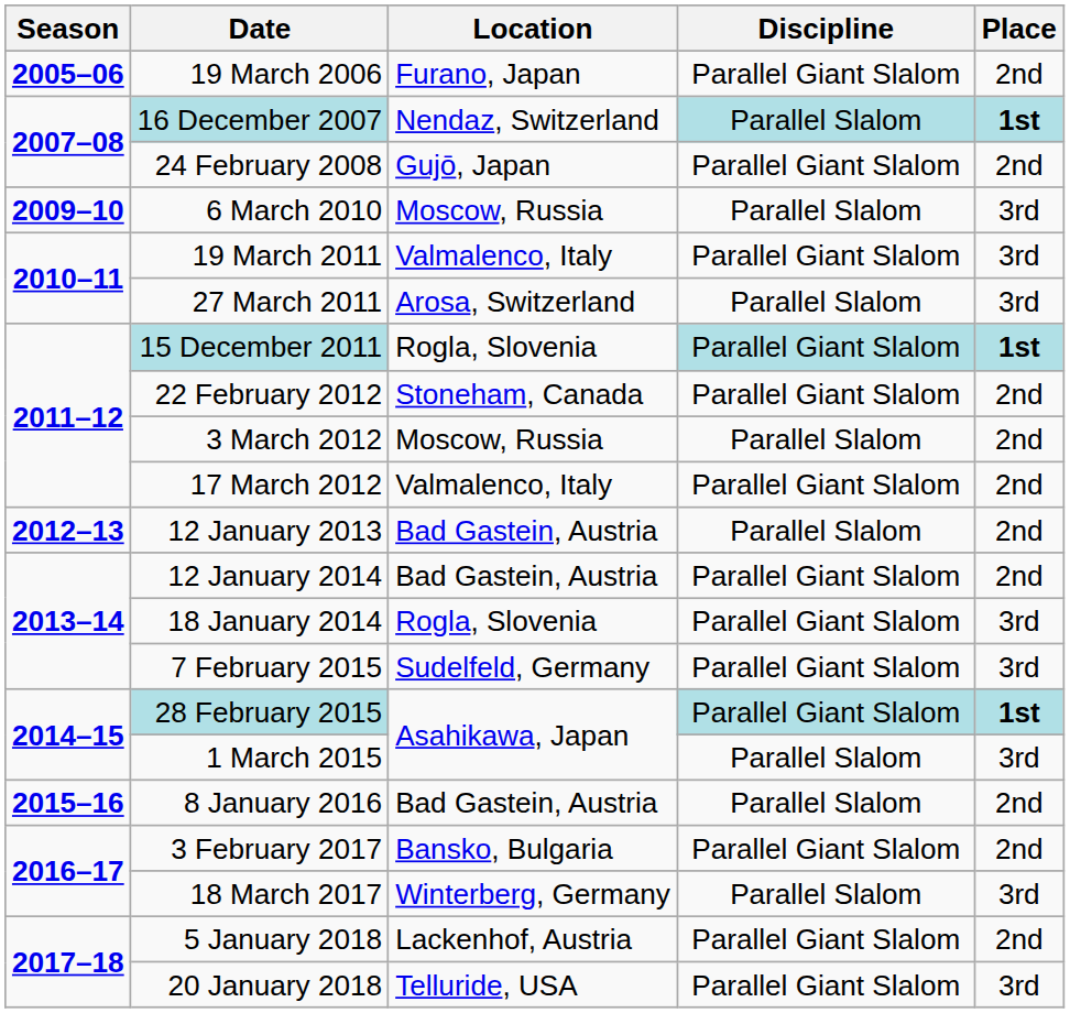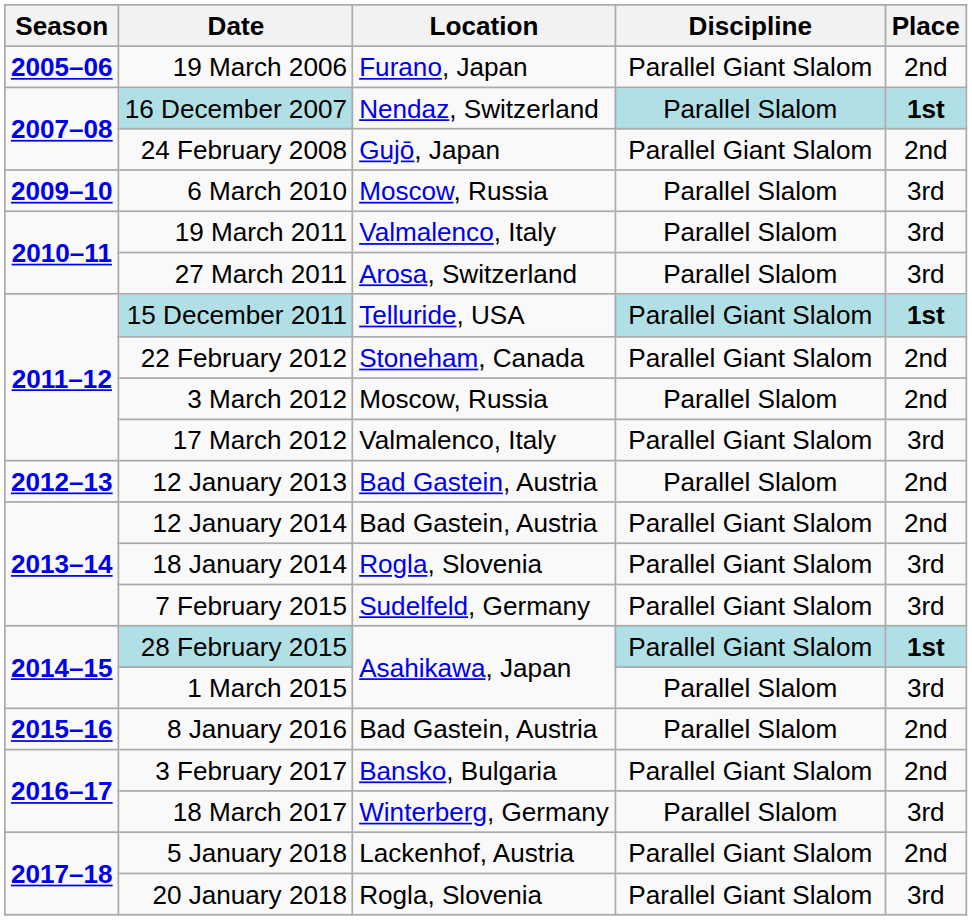 <table class="wikitable sortable"  style="text-align:center; font-size:95%;">
 <tr>
 <th>Season</th>
 <th>Date</th>
 <th>Location</th>
 <th>Discipline</th>
 <th>Place</th>
 </tr>
 <tr>
 <td rowspan=1 align=center><strong><a href='#'>2005–06</a></strong></td>
 <td align=right>19 March 2006</td>
 <td align=left> <a href='#'>Furano</a>, Japan</td>
 <td> Parallel Giant Slalom </td>
 <td>2nd</td>
 </tr>
 <tr>
 <td rowspan=2 align=center><strong><a href='#'>2007–08</a></strong></td>
 <td bgcolor="#BOEOE6" align=right>16 December 2007</td>
 <td align=left> <a href='#'>Nendaz</a>, Switzerland</td>
 <td bgcolor="#BOEOE6">Parallel Slalom</td>
 <td bgcolor="#BOEOE6"><strong>1st</strong></td>
 </tr>
 <tr>
 <td align=right>24 February 2008</td>
 <td align=left> <a href='#'>Gujō</a>, Japan</td>
 <td>Parallel Giant Slalom</td>
 <td>2nd</td>
 </tr>
 <tr>
 <td rowspan=1 align=center><strong><a href='#'>2009–10</a></strong></td>
 <td align=right>6 March 2010</td>
 <td align=left> <a href='#'>Moscow</a>, Russia</td>
 <td>Parallel Slalom</td>
 <td>3rd</td>
 </tr>
 <tr>
 <td rowspan=2 align=center><strong><a href='#'>2010–11</a></strong></td>
 <td align=right>19 March 2011</td>
 <td align=left> <a href='#'>Valmalenco</a>, Italy</td>
-<td>Parallel Giant Slalom</td>
+<td>Parallel Slalom</td>
 <td>3rd</td>
 </tr>
 <tr>
 <td align=right>27 March 2011</td>
 <td align=left> <a href='#'>Arosa</a>, Switzerland</td>
 <td>Parallel Slalom</td>
 <td>3rd</td>
 </tr>
 <tr>
 <td rowspan=4 align=center><strong><a href='#'>2011–12</a></strong></td>
 <td bgcolor="#BOEOE6" align=right>15 December 2011</td>
-<td align=left> Rogla, Slovenia</td>
+<td align=left> <a href='#'>Telluride</a>, USA</td>
 <td bgcolor="#BOEOE6">Parallel Giant Slalom</td>
 <td bgcolor="#BOEOE6"><strong>1st</strong></td>
 </tr>
 <tr>
 <td align=right>22 February 2012</td>
 <td align=left> <a href='#'>Stoneham</a>, Canada</td>
 <td>Parallel Giant Slalom</td>
 <td>2nd</td>
 </tr>
 <tr>
 <td align=right>3 March 2012</td>
 <td align=left> Moscow, Russia</td>
 <td>Parallel Slalom</td>
 <td>2nd</td>
 </tr>
 <tr>
 <td align=right>17 March 2012</td>
 <td align=left> Valmalenco, Italy</td>
 <td>Parallel Giant Slalom</td>
-<td>2nd</td>
+<td>3rd</td>
 </tr>
 <tr>
 <td rowspan=1 align=center><strong><a href='#'>2012–13</a></strong></td>
 <td align=right>12 January 2013</td>
 <td align=left> <a href='#'>Bad Gastein</a>, Austria</td>
 <td>Parallel Slalom</td>
 <td>2nd</td>
 </tr>
 <tr>
 <td rowspan=3 align=center><strong><a href='#'>2013–14</a></strong></td>
 <td align=right>12 January 2014</td>
 <td align=left> Bad Gastein, Austria</td>
 <td>Parallel Giant Slalom</td>
 <td>2nd</td>
 </tr>
 <tr>
 <td align=right>18 January 2014</td>
 <td align=left> <a href='#'>Rogla</a>, Slovenia</td>
 <td>Parallel Giant Slalom</td>
 <td>3rd</td>
 </tr>
 <tr>
 <td align=right>7 February 2015</td>
 <td align=left> <a href='#'>Sudelfeld</a>, Germany</td>
 <td>Parallel Giant Slalom</td>
 <td>3rd</td>
 </tr>
 <tr>
 <td rowspan=2 align=center><strong><a href='#'>2014–15</a></strong></td>
 <td bgcolor="#BOEOE6" align=right>28 February 2015</td>
 <td align=left rowspan=2> <a href='#'>Asahikawa</a>, Japan</td>
 <td bgcolor="#BOEOE6">Parallel Giant Slalom</td>
 <td bgcolor="#BOEOE6"><strong>1st</strong></td>
 </tr>
 <tr>
 <td align=right>1 March 2015</td>
 <td>Parallel Slalom</td>
 <td>3rd</td>
 </tr>
 <tr>
 <td align=center><strong><a href='#'>2015–16</a></strong></td>
 <td align=right>8 January 2016</td>
 <td align=left> Bad Gastein, Austria</td>
 <td>Parallel Slalom</td>
 <td>2nd</td>
 </tr>
 <tr>
 <td rowspan=2 align=center><strong><a href='#'>2016–17</a></strong></td>
 <td align=right>3 February 2017</td>
 <td align=left> <a href='#'>Bansko</a>, Bulgaria</td>
 <td>Parallel Giant Slalom</td>
 <td>2nd</td>
 </tr>
 <tr>
 <td align=right>18 March 2017</td>
 <td align=left> <a href='#'>Winterberg</a>, Germany</td>
 <td>Parallel Slalom</td>
 <td>3rd</td>
 </tr>
 <tr>
 <td rowspan=2 align=center><strong><a href='#'>2017–18</a></strong></td>
 <td align=right>5 January 2018</td>
 <td align=left> Lackenhof, Austria</td>
 <td>Parallel Giant Slalom</td>
 <td>2nd</td>
 </tr>
 <tr>
 <td align=right>20 January 2018</td>
-<td align=left> <a href='#'>Telluride</a>, USA</td>
+<td align=left> Rogla, Slovenia</td>
 <td>Parallel Giant Slalom</td>
 <td>3rd</td>
 </tr>
 </table>
